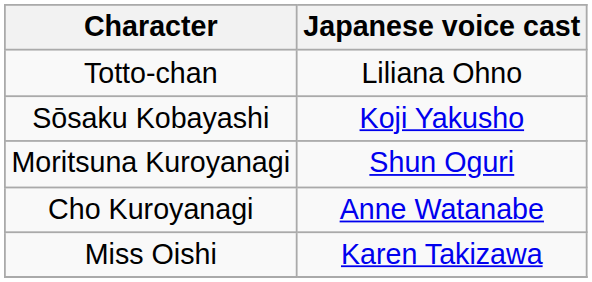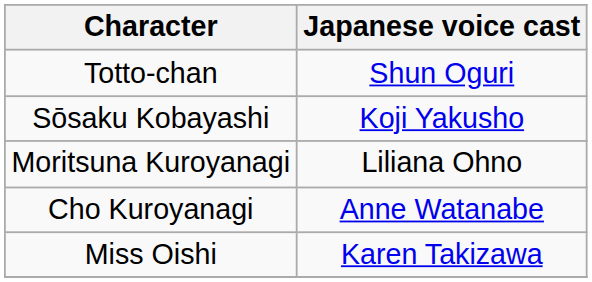 <table class="wikitable" style="text-align:center;">
 <tr>
 <th>Character</th>
 <th>Japanese voice cast</th>
 </tr>
 <tr>
 <td>Totto-chan</td>
-<td>Liliana Ohno</td>
+<td><a href='#'>Shun Oguri</a></td>
 </tr>
 <tr>
 <td>Sōsaku Kobayashi</td>
 <td><a href='#'>Koji Yakusho</a></td>
 </tr>
 <tr>
 <td>Moritsuna Kuroyanagi</td>
-<td><a href='#'>Shun Oguri</a></td>
+<td>Liliana Ohno</td>
 </tr>
 <tr>
 <td>Cho Kuroyanagi</td>
 <td><a href='#'>Anne Watanabe</a></td>
 </tr>
 <tr>
 <td>Miss Oishi</td>
 <td><a href='#'>Karen Takizawa</a></td>
 </tr>
 <tr>
 </tr>
 </table>
